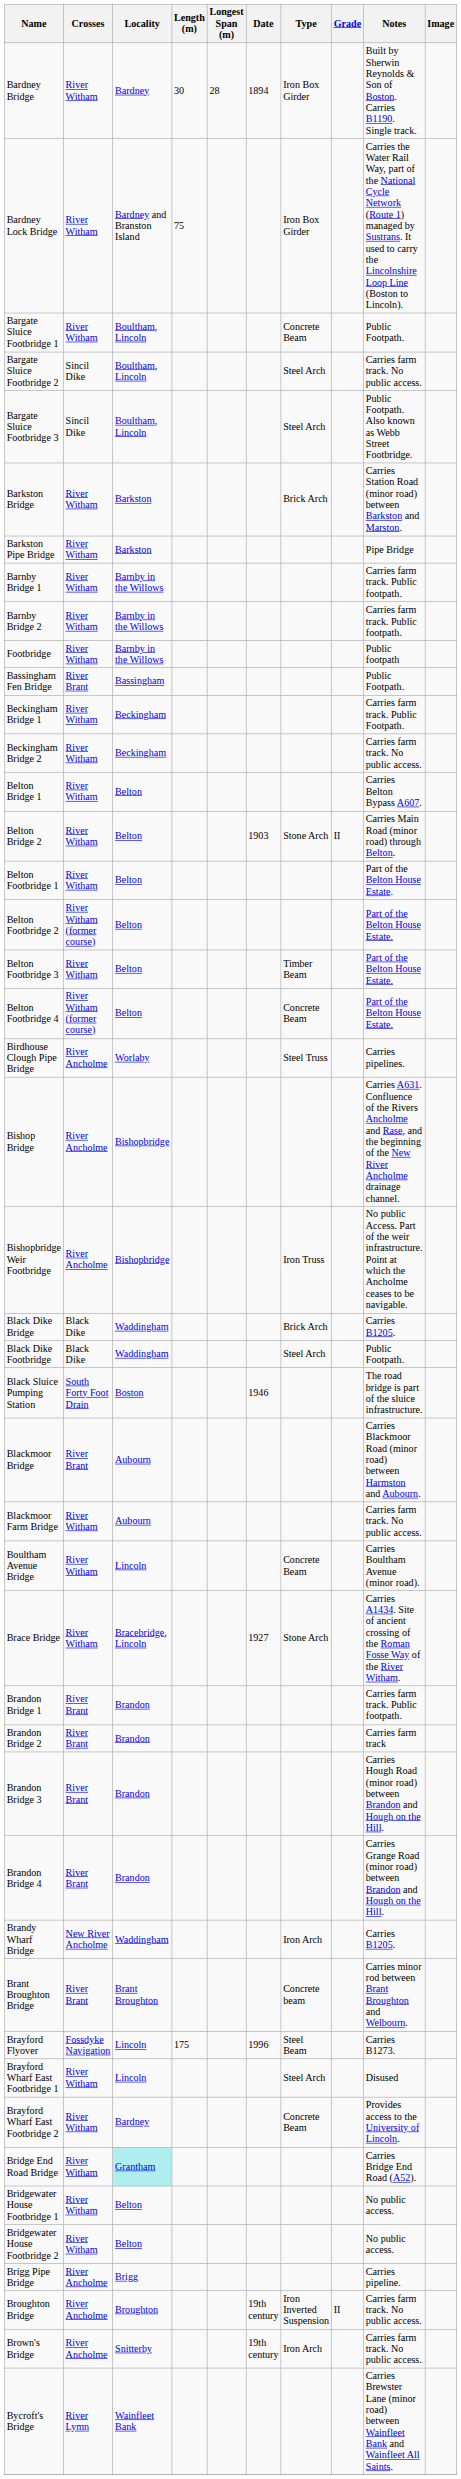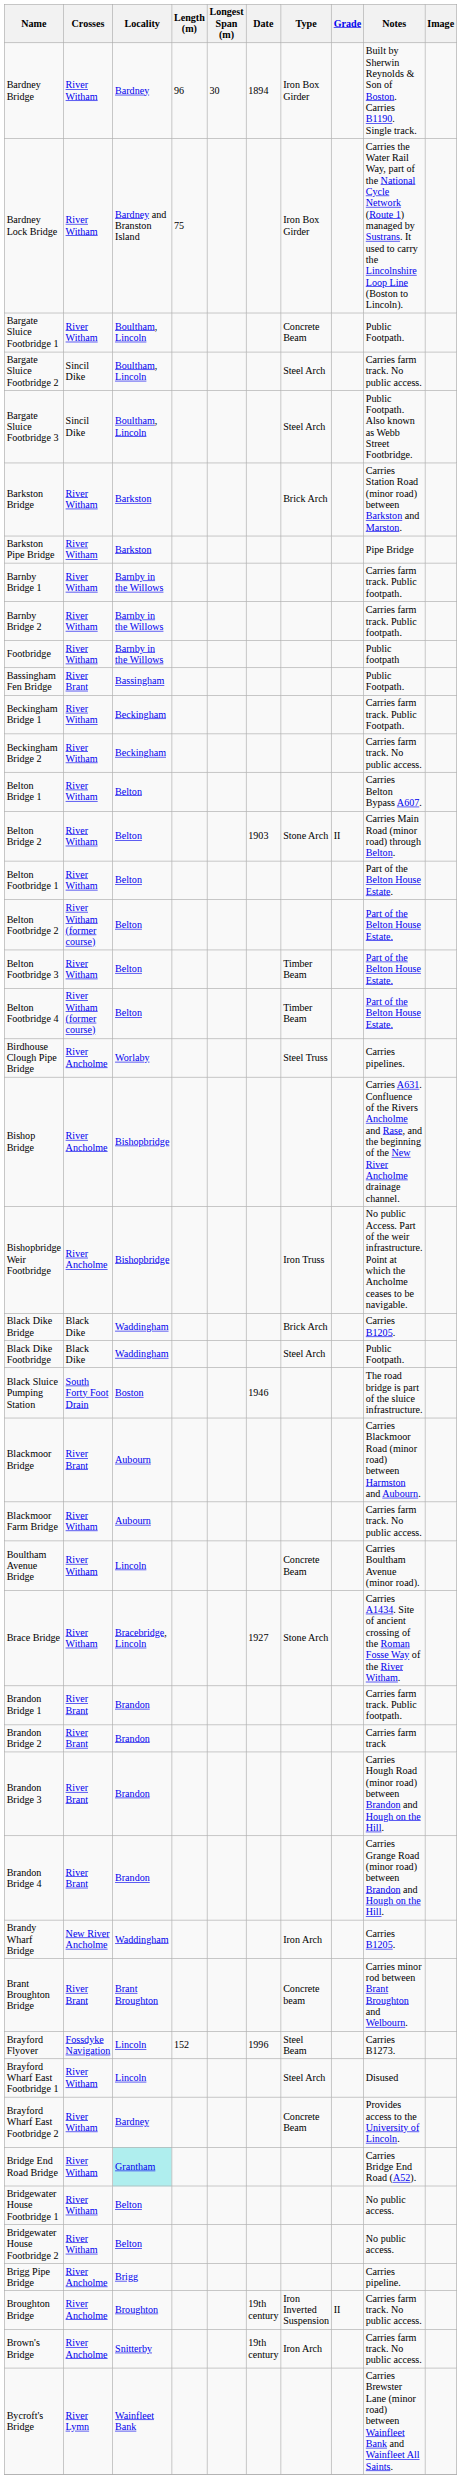 <table class="wikitable sortable">
 <tr>
 <th>Name</th>
 <th>Crosses</th>
 <th>Locality</th>
 <th>Length (m)</th>
 <th>Longest Span (m)</th>
 <th>Date</th>
 <th>Type</th>
 <th><a href='#'>Grade</a></th>
 <th class="unsortable">Notes</th>
 <th class="unsortable">Image</th>
 </tr>
 <tr>
 <td>Bardney Bridge</td>
 <td><a href='#'>River Witham</a></td>
 <td><a href='#'>Bardney</a></td>
+<td>96</td>
 <td>30</td>
-<td>28</td>
 <td>1894</td>
 <td>Iron Box Girder</td>
 <td></td>
 <td>Built by Sherwin Reynolds & Son of <a href='#'>Boston</a>. Carries <a href='#'>B1190</a>. Single track.</td>
 <td></td>
 </tr>
 <tr>
 <td>Bardney Lock Bridge</td>
 <td><a href='#'>River Witham</a></td>
 <td><a href='#'>Bardney</a> and Branston Island</td>
 <td>75</td>
 <td></td>
 <td></td>
 <td>Iron Box Girder</td>
 <td></td>
 <td>Carries the Water Rail Way, part of the <a href='#'>National Cycle Network</a> (<a href='#'>Route 1</a>) managed by <a href='#'>Sustrans</a>. It used to carry the <a href='#'>Lincolnshire Loop Line</a> (Boston to Lincoln).</td>
 <td></td>
 </tr>
 <tr>
 <td>Bargate Sluice Footbridge 1</td>
 <td><a href='#'>River Witham</a></td>
 <td><a href='#'>Boultham</a>, <a href='#'>Lincoln</a></td>
 <td></td>
 <td></td>
 <td></td>
 <td>Concrete Beam</td>
 <td></td>
 <td>Public Footpath.</td>
 <td></td>
 </tr>
 <tr>
 <td>Bargate Sluice Footbridge 2</td>
 <td>Sincil Dike</td>
 <td><a href='#'>Boultham</a>, <a href='#'>Lincoln</a></td>
 <td></td>
 <td></td>
 <td></td>
 <td>Steel Arch</td>
 <td></td>
 <td>Carries farm track. No public access.</td>
 <td></td>
 </tr>
 <tr>
 <td>Bargate Sluice Footbridge 3</td>
 <td>Sincil Dike</td>
 <td><a href='#'>Boultham</a>, <a href='#'>Lincoln</a></td>
 <td></td>
 <td></td>
 <td></td>
 <td>Steel Arch</td>
 <td></td>
 <td>Public Footpath. Also known as Webb Street Footbridge.</td>
 <td></td>
 </tr>
 <tr>
 <td>Barkston Bridge</td>
 <td><a href='#'>River Witham</a></td>
 <td><a href='#'>Barkston</a></td>
 <td></td>
 <td></td>
 <td></td>
 <td>Brick Arch</td>
 <td></td>
 <td>Carries Station Road (minor road) between <a href='#'>Barkston</a> and <a href='#'>Marston</a>.</td>
 <td></td>
 </tr>
 <tr>
 <td>Barkston Pipe Bridge</td>
 <td><a href='#'>River Witham</a></td>
 <td><a href='#'>Barkston</a></td>
 <td></td>
 <td></td>
 <td></td>
 <td></td>
 <td></td>
 <td>Pipe Bridge</td>
 <td></td>
 </tr>
 <tr>
 <td>Barnby Bridge 1</td>
 <td><a href='#'>River Witham</a></td>
 <td><a href='#'>Barnby in the Willows</a></td>
 <td></td>
 <td></td>
 <td></td>
 <td></td>
 <td></td>
 <td>Carries farm track. Public footpath.</td>
 <td></td>
 </tr>
 <tr>
 <td>Barnby Bridge 2</td>
 <td><a href='#'>River Witham</a></td>
 <td><a href='#'>Barnby in the Willows</a></td>
 <td></td>
 <td></td>
 <td></td>
 <td></td>
 <td></td>
 <td>Carries farm track. Public footpath.</td>
 <td></td>
 </tr>
 <tr>
 <td>Footbridge</td>
 <td><a href='#'>River Witham</a></td>
 <td><a href='#'>Barnby in the Willows</a></td>
 <td></td>
 <td></td>
 <td></td>
 <td></td>
 <td></td>
 <td>Public footpath</td>
 <td></td>
 </tr>
 <tr>
 <td>Bassingham Fen Bridge</td>
 <td><a href='#'>River Brant</a></td>
 <td><a href='#'>Bassingham</a></td>
 <td></td>
 <td></td>
 <td></td>
 <td></td>
 <td></td>
 <td>Public Footpath.</td>
 <td></td>
 </tr>
 <tr>
 <td>Beckingham Bridge 1</td>
 <td><a href='#'>River Witham</a></td>
 <td><a href='#'>Beckingham</a></td>
 <td></td>
 <td></td>
 <td></td>
 <td></td>
 <td></td>
 <td>Carries farm track. Public Footpath.</td>
 <td></td>
 </tr>
 <tr>
 <td>Beckingham Bridge 2</td>
 <td><a href='#'>River Witham</a></td>
 <td><a href='#'>Beckingham</a></td>
 <td></td>
 <td></td>
 <td></td>
 <td></td>
 <td></td>
 <td>Carries farm track. No public access.</td>
 <td></td>
 </tr>
 <tr>
 <td>Belton Bridge 1</td>
 <td><a href='#'>River Witham</a></td>
 <td><a href='#'>Belton</a></td>
 <td></td>
 <td></td>
 <td></td>
 <td></td>
 <td></td>
 <td>Carries Belton Bypass <a href='#'>A607</a>.</td>
 <td></td>
 </tr>
 <tr>
 <td>Belton Bridge 2</td>
 <td><a href='#'>River Witham</a></td>
 <td><a href='#'>Belton</a></td>
 <td></td>
 <td></td>
 <td>1903</td>
 <td>Stone Arch</td>
 <td>II</td>
 <td>Carries Main Road (minor road) through <a href='#'>Belton</a>.</td>
 <td></td>
 </tr>
 <tr>
 <td>Belton Footbridge 1</td>
 <td><a href='#'>River Witham</a></td>
 <td><a href='#'>Belton</a></td>
 <td></td>
 <td></td>
 <td></td>
 <td></td>
 <td></td>
 <td>Part of the <a href='#'>Belton House Estate</a>.</td>
 <td></td>
 </tr>
 <tr>
 <td>Belton Footbridge 2</td>
 <td><a href='#'>River Witham (former course)</a></td>
 <td><a href='#'>Belton</a></td>
 <td></td>
 <td></td>
 <td></td>
 <td></td>
 <td></td>
 <td><a href='#'>Part of the Belton House Estate.</a></td>
 <td></td>
 </tr>
 <tr>
 <td>Belton Footbridge 3</td>
 <td><a href='#'>River Witham</a></td>
 <td><a href='#'>Belton</a></td>
 <td></td>
 <td></td>
 <td></td>
 <td>Timber Beam</td>
 <td></td>
 <td><a href='#'>Part of the Belton House Estate.</a></td>
 <td></td>
 </tr>
 <tr>
 <td>Belton Footbridge 4</td>
 <td><a href='#'>River Witham (former course)</a></td>
 <td><a href='#'>Belton</a></td>
 <td></td>
 <td></td>
 <td></td>
-<td>Concrete Beam</td>
+<td>Timber Beam</td>
 <td></td>
 <td><a href='#'>Part of the Belton House Estate.</a></td>
 <td></td>
 </tr>
 <tr>
 <td>Birdhouse Clough Pipe Bridge</td>
 <td><a href='#'>River Ancholme</a></td>
 <td><a href='#'>Worlaby</a></td>
 <td></td>
 <td></td>
 <td></td>
 <td>Steel Truss</td>
 <td></td>
 <td>Carries pipelines.</td>
 <td></td>
 </tr>
 <tr>
 <td>Bishop Bridge</td>
 <td><a href='#'>River Ancholme</a></td>
 <td><a href='#'>Bishopbridge</a></td>
 <td></td>
 <td></td>
 <td></td>
 <td></td>
 <td></td>
 <td>Carries <a href='#'>A631</a>. Confluence of the Rivers <a href='#'>Ancholme</a> and <a href='#'>Rase</a>, and the beginning of the <a href='#'>New River Ancholme</a> drainage channel.</td>
 <td></td>
 </tr>
 <tr>
 <td>Bishopbridge Weir Footbridge</td>
 <td><a href='#'>River Ancholme</a></td>
 <td><a href='#'>Bishopbridge</a></td>
 <td></td>
 <td></td>
 <td></td>
 <td>Iron Truss</td>
 <td></td>
 <td>No public Access. Part of the weir infrastructure. Point at which the Ancholme ceases to be navigable.</td>
 <td></td>
 </tr>
 <tr>
 <td>Black Dike Bridge</td>
 <td>Black Dike</td>
 <td><a href='#'>Waddingham</a></td>
 <td></td>
 <td></td>
 <td></td>
 <td>Brick Arch</td>
 <td></td>
 <td>Carries <a href='#'>B1205</a>.</td>
 <td></td>
 </tr>
 <tr>
 <td>Black Dike Footbridge</td>
 <td>Black Dike</td>
 <td><a href='#'>Waddingham</a></td>
 <td></td>
 <td></td>
 <td></td>
 <td>Steel Arch</td>
 <td></td>
 <td>Public Footpath.</td>
 <td></td>
 </tr>
 <tr>
 <td>Black Sluice Pumping Station</td>
 <td><a href='#'>South Forty Foot Drain</a></td>
 <td><a href='#'>Boston</a></td>
 <td></td>
 <td></td>
 <td>1946</td>
 <td></td>
 <td></td>
 <td>The road bridge is part of the sluice infrastructure.</td>
 <td></td>
 </tr>
 <tr>
 <td>Blackmoor Bridge</td>
 <td><a href='#'>River Brant</a></td>
 <td><a href='#'>Aubourn</a></td>
 <td></td>
 <td></td>
 <td></td>
 <td></td>
 <td></td>
 <td>Carries Blackmoor Road (minor road) between <a href='#'>Harmston</a> and <a href='#'>Aubourn</a>.</td>
 <td></td>
 </tr>
 <tr>
 <td>Blackmoor Farm Bridge</td>
 <td><a href='#'>River Witham</a></td>
 <td><a href='#'>Aubourn</a></td>
 <td></td>
 <td></td>
 <td></td>
 <td></td>
 <td></td>
 <td>Carries farm track. No public access.</td>
 <td></td>
 </tr>
 <tr>
 <td>Boultham Avenue Bridge</td>
 <td><a href='#'>River Witham</a></td>
 <td><a href='#'>Lincoln</a></td>
 <td></td>
 <td></td>
 <td></td>
 <td>Concrete Beam</td>
 <td></td>
 <td>Carries Boultham Avenue (minor road).</td>
 <td></td>
 </tr>
 <tr>
 <td>Brace Bridge</td>
 <td><a href='#'>River Witham</a></td>
 <td><a href='#'>Bracebridge</a>, <a href='#'>Lincoln</a></td>
 <td></td>
 <td></td>
 <td>1927</td>
 <td>Stone Arch</td>
 <td></td>
 <td>Carries <a href='#'>A1434</a>. Site of ancient crossing of the <a href='#'>Roman Fosse Way</a> of the <a href='#'>River Witham</a>.</td>
 <td></td>
 </tr>
 <tr>
 <td>Brandon Bridge 1</td>
 <td><a href='#'>River Brant</a></td>
 <td><a href='#'>Brandon</a></td>
 <td></td>
 <td></td>
 <td></td>
 <td></td>
 <td></td>
 <td>Carries farm track. Public footpath.</td>
 <td></td>
 </tr>
 <tr>
 <td>Brandon Bridge 2</td>
 <td><a href='#'>River Brant</a></td>
 <td><a href='#'>Brandon</a></td>
 <td></td>
 <td></td>
 <td></td>
 <td></td>
 <td></td>
 <td>Carries farm track</td>
 <td></td>
 </tr>
 <tr>
 <td>Brandon Bridge 3</td>
 <td><a href='#'>River Brant</a></td>
 <td><a href='#'>Brandon</a></td>
 <td></td>
 <td></td>
 <td></td>
 <td></td>
 <td></td>
 <td>Carries Hough Road (minor road) between <a href='#'>Brandon</a> and <a href='#'>Hough on the Hill</a>.</td>
 <td></td>
 </tr>
 <tr>
 <td>Brandon Bridge 4</td>
 <td><a href='#'>River Brant</a></td>
 <td><a href='#'>Brandon</a></td>
 <td></td>
 <td></td>
 <td></td>
 <td></td>
 <td></td>
 <td>Carries Grange Road (minor road) between <a href='#'>Brandon</a> and <a href='#'>Hough on the Hill</a>.</td>
 <td></td>
 </tr>
 <tr>
 <td>Brandy Wharf Bridge</td>
 <td><a href='#'>New River Ancholme</a></td>
 <td><a href='#'>Waddingham</a></td>
 <td></td>
 <td></td>
 <td></td>
 <td>Iron Arch</td>
 <td></td>
 <td>Carries <a href='#'>B1205</a>.</td>
 <td></td>
 </tr>
 <tr>
 <td>Brant Broughton Bridge</td>
 <td><a href='#'>River Brant</a></td>
 <td><a href='#'>Brant Broughton</a></td>
 <td></td>
 <td></td>
 <td></td>
 <td>Concrete beam</td>
 <td></td>
 <td>Carries minor rod between <a href='#'>Brant Broughton</a> and <a href='#'>Welbourn</a>.</td>
 <td></td>
 </tr>
 <tr>
 <td>Brayford Flyover</td>
 <td><a href='#'>Fossdyke Navigation</a></td>
 <td><a href='#'>Lincoln</a></td>
-<td>175</td>
+<td>152</td>
 <td></td>
 <td>1996</td>
 <td>Steel Beam</td>
 <td></td>
 <td>Carries B1273.</td>
 <td></td>
 </tr>
 <tr>
 <td>Brayford Wharf East Footbridge 1</td>
 <td><a href='#'>River Witham</a></td>
 <td><a href='#'>Lincoln</a></td>
 <td></td>
 <td></td>
 <td></td>
 <td>Steel Arch</td>
 <td></td>
 <td>Disused</td>
 <td></td>
 </tr>
 <tr>
 <td>Brayford Wharf East Footbridge 2</td>
 <td><a href='#'>River Witham</a></td>
 <td><a href='#'>Bardney</a></td>
 <td></td>
 <td></td>
 <td></td>
 <td>Concrete Beam</td>
 <td></td>
 <td>Provides access to the <a href='#'>University of Lincoln</a>.</td>
 <td></td>
 </tr>
 <tr>
 <td>Bridge End Road Bridge</td>
 <td><a href='#'>River Witham</a></td>
 <td style="background: paleturquoise;"><a href='#'>Grantham</a></td>
 <td></td>
 <td></td>
 <td></td>
 <td></td>
 <td></td>
 <td>Carries Bridge End Road (<a href='#'>A52</a>).</td>
 <td></td>
 </tr>
 <tr>
 <td>Bridgewater House Footbridge 1</td>
 <td><a href='#'>River Witham</a></td>
 <td><a href='#'>Belton</a></td>
 <td></td>
 <td></td>
 <td></td>
 <td></td>
 <td></td>
 <td>No public access.</td>
 <td></td>
 </tr>
 <tr>
 <td>Bridgewater House Footbridge 2</td>
 <td><a href='#'>River Witham</a></td>
 <td><a href='#'>Belton</a></td>
 <td></td>
 <td></td>
 <td></td>
 <td></td>
 <td></td>
 <td>No public access.</td>
 <td></td>
 </tr>
 <tr>
 <td>Brigg Pipe Bridge</td>
 <td><a href='#'>River Ancholme</a></td>
 <td><a href='#'>Brigg</a></td>
 <td></td>
 <td></td>
 <td></td>
 <td></td>
 <td></td>
 <td>Carries pipeline.</td>
 <td></td>
 </tr>
 <tr>
 <td>Broughton Bridge</td>
 <td><a href='#'>River Ancholme</a></td>
 <td><a href='#'>Broughton</a></td>
 <td></td>
 <td></td>
 <td>19th century</td>
 <td>Iron Inverted Suspension</td>
 <td>II</td>
 <td>Carries farm track. No public access.</td>
 <td></td>
 </tr>
 <tr>
 <td>Brown's Bridge</td>
 <td><a href='#'>River Ancholme</a></td>
 <td><a href='#'>Snitterby</a></td>
 <td></td>
 <td></td>
 <td>19th century</td>
 <td>Iron Arch</td>
 <td></td>
 <td>Carries farm track. No public access.</td>
 <td></td>
 </tr>
 <tr>
 <td>Bycroft's Bridge</td>
 <td><a href='#'>River Lymn</a></td>
 <td><a href='#'>Wainfleet Bank</a></td>
 <td></td>
 <td></td>
 <td></td>
 <td></td>
 <td></td>
 <td>Carries Brewster Lane (minor road) between <a href='#'>Wainfleet Bank</a> and <a href='#'>Wainfleet All Saints</a>.</td>
 <td></td>
 </tr>
 <tr>
 </tr>
 </table>
